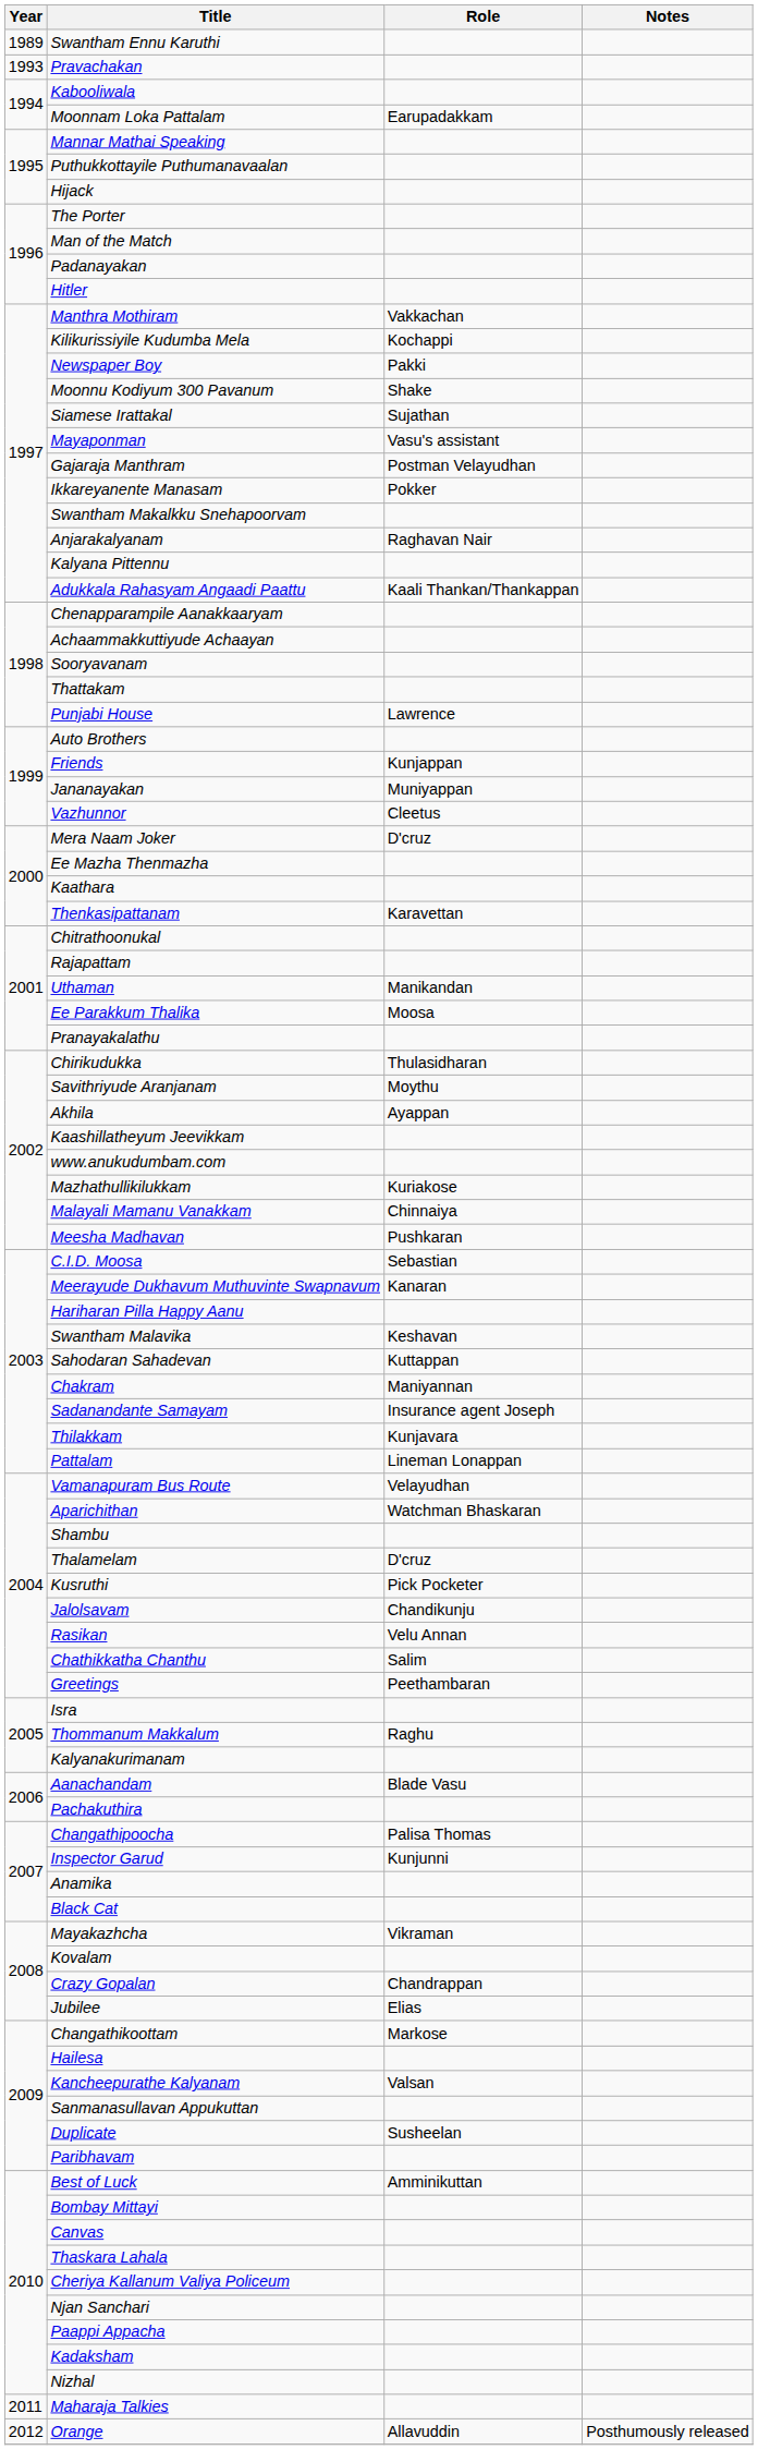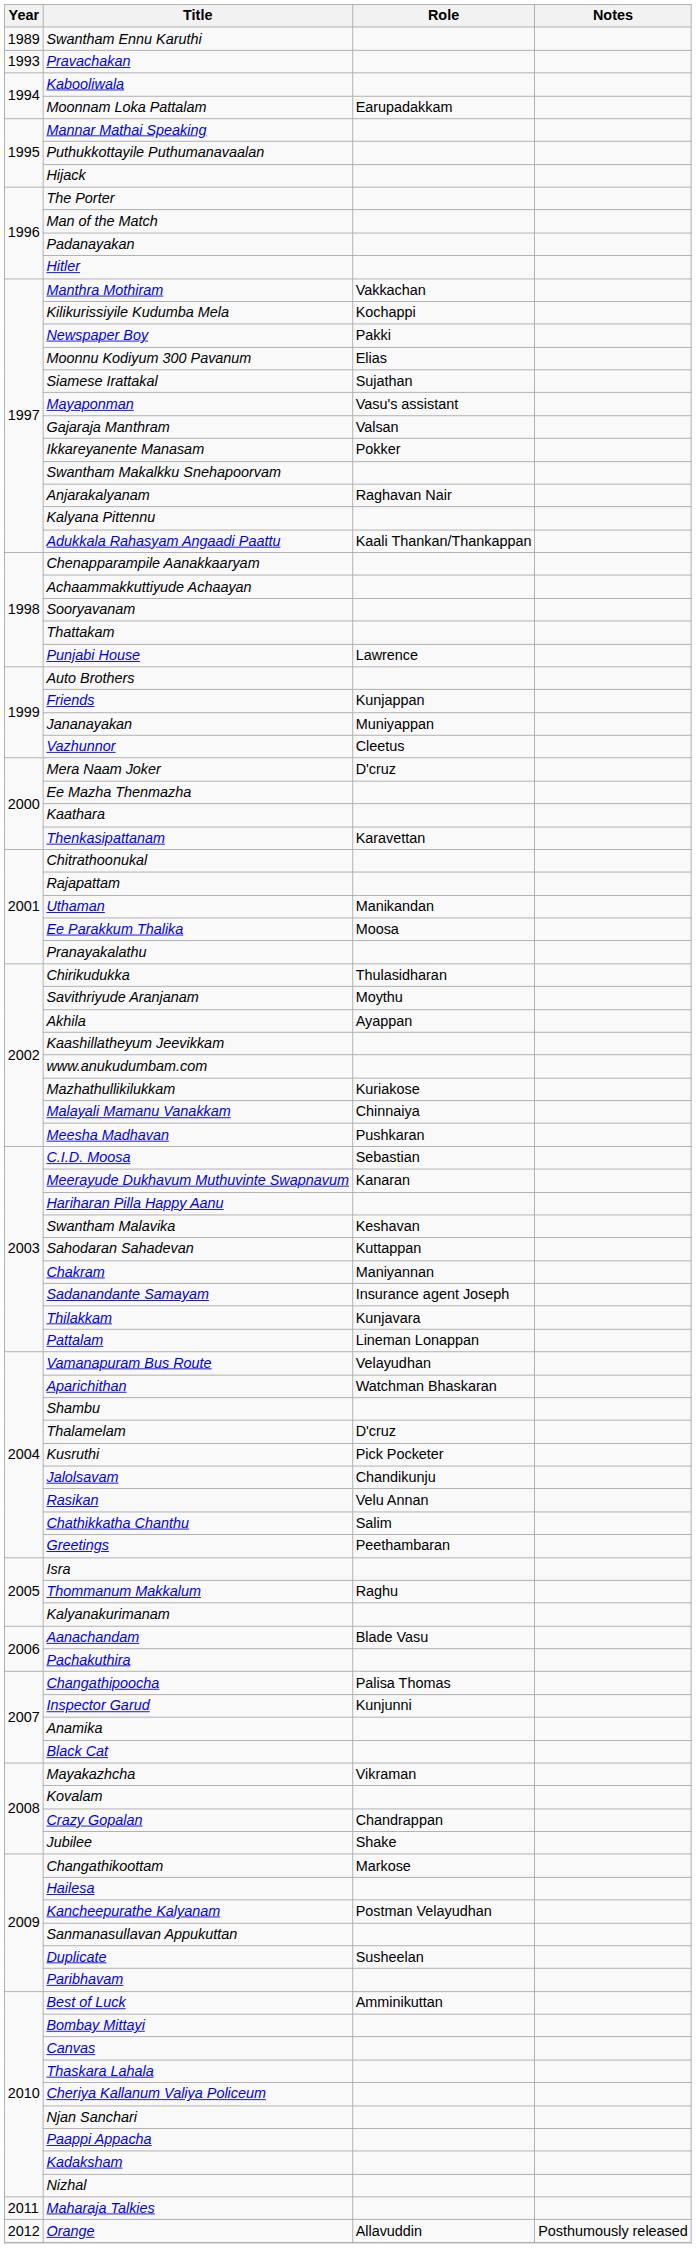 <table class="wikitable sortable">
 <tr>
 <th>Year</th>
 <th>Title</th>
 <th>Role</th>
 <th class="unsortable">Notes</th>
 </tr>
 <tr>
 <td>1989</td>
 <td><em>Swantham Ennu Karuthi</em></td>
 <td></td>
 <td></td>
 </tr>
 <tr>
 <td>1993</td>
 <td><em><a href='#'>Pravachakan</a></em></td>
 <td></td>
 <td></td>
 </tr>
 <tr>
 <td rowspan=2>1994</td>
 <td><em><a href='#'>Kabooliwala</a></em></td>
 <td></td>
 <td></td>
 </tr>
 <tr>
 <td><em>Moonnam Loka Pattalam</em></td>
 <td>Earupadakkam</td>
 <td></td>
 </tr>
 <tr>
 <td rowspan=3>1995</td>
 <td><em><a href='#'>Mannar Mathai Speaking</a></em></td>
 <td></td>
 <td></td>
 </tr>
 <tr>
 <td><em>Puthukkottayile Puthumanavaalan</em></td>
 <td></td>
 <td></td>
 </tr>
 <tr>
 <td><em>Hijack</em></td>
 <td></td>
 <td></td>
 </tr>
 <tr>
 <td rowspan=4>1996</td>
 <td><em>The Porter</em></td>
 <td></td>
 <td></td>
 </tr>
 <tr>
 <td><em>Man of the Match</em></td>
 <td></td>
 <td></td>
 </tr>
 <tr>
 <td><em>Padanayakan</em></td>
 <td></td>
 <td></td>
 </tr>
 <tr>
 <td><em><a href='#'>Hitler</a></em></td>
 <td></td>
 <td></td>
 </tr>
 <tr>
 <td rowspan=12>1997</td>
 <td><em><a href='#'>Manthra Mothiram</a></em></td>
 <td>Vakkachan</td>
 <td></td>
 </tr>
 <tr>
 <td><em>Kilikurissiyile Kudumba Mela</em></td>
 <td>Kochappi</td>
 <td></td>
 </tr>
 <tr>
 <td><em><a href='#'>Newspaper Boy</a></em></td>
 <td>Pakki</td>
 <td></td>
 </tr>
 <tr>
 <td><em>Moonnu Kodiyum 300 Pavanum</em></td>
-<td>Shake</td>
+<td>Elias</td>
 <td></td>
 </tr>
 <tr>
 <td><em>Siamese Irattakal</em></td>
 <td>Sujathan</td>
 <td></td>
 </tr>
 <tr>
 <td><em><a href='#'>Mayaponman</a></em></td>
 <td>Vasu's assistant</td>
 <td></td>
 </tr>
 <tr>
 <td><em>Gajaraja Manthram</em></td>
-<td>Postman Velayudhan</td>
+<td>Valsan</td>
 <td></td>
 </tr>
 <tr>
 <td><em>Ikkareyanente Manasam</em></td>
 <td>Pokker</td>
 <td></td>
 </tr>
 <tr>
 <td><em>Swantham Makalkku Snehapoorvam</em></td>
 <td></td>
 <td></td>
 </tr>
 <tr>
 <td><em>Anjarakalyanam</em></td>
 <td>Raghavan Nair</td>
 <td></td>
 </tr>
 <tr>
 <td><em>Kalyana Pittennu</em></td>
 <td></td>
 <td></td>
 </tr>
 <tr>
 <td><em><a href='#'>Adukkala Rahasyam Angaadi Paattu</a></em></td>
 <td>Kaali Thankan/Thankappan</td>
 <td></td>
 </tr>
 <tr>
 <td rowspan=5>1998</td>
 <td><em>Chenapparampile Aanakkaaryam</em></td>
 <td></td>
 <td></td>
 </tr>
 <tr>
 <td><em>Achaammakkuttiyude Achaayan</em></td>
 <td></td>
 <td></td>
 </tr>
 <tr>
 <td><em>Sooryavanam</em></td>
 <td></td>
 <td></td>
 </tr>
 <tr>
 <td><em>Thattakam</em></td>
 <td></td>
 <td></td>
 </tr>
 <tr>
 <td><em><a href='#'>Punjabi House</a></em></td>
 <td>Lawrence</td>
 <td></td>
 </tr>
 <tr>
 <td rowspan=4>1999</td>
 <td><em>Auto Brothers</em></td>
 <td></td>
 <td></td>
 </tr>
 <tr>
 <td><em><a href='#'>Friends</a></em></td>
 <td>Kunjappan</td>
 <td></td>
 </tr>
 <tr>
 <td><em>Jananayakan</em></td>
 <td>Muniyappan</td>
 <td></td>
 </tr>
 <tr>
 <td><em><a href='#'>Vazhunnor</a></em></td>
 <td>Cleetus</td>
 <td></td>
 </tr>
 <tr>
 <td rowspan=4>2000</td>
 <td><em>Mera Naam Joker</em></td>
 <td>D'cruz</td>
 <td></td>
 </tr>
 <tr>
 <td><em>Ee Mazha Thenmazha</em></td>
 <td></td>
 <td></td>
 </tr>
 <tr>
 <td><em>Kaathara</em></td>
 <td></td>
 <td></td>
 </tr>
 <tr>
 <td><em><a href='#'>Thenkasipattanam</a></em></td>
 <td>Karavettan</td>
 <td></td>
 </tr>
 <tr>
 <td rowspan=5>2001</td>
 <td><em>Chitrathoonukal</em></td>
 <td></td>
 <td></td>
 </tr>
 <tr>
 <td><em>Rajapattam</em></td>
 <td></td>
 <td></td>
 </tr>
 <tr>
 <td><em><a href='#'>Uthaman</a></em></td>
 <td>Manikandan</td>
 <td></td>
 </tr>
 <tr>
 <td><em><a href='#'>Ee Parakkum Thalika</a></em></td>
 <td>Moosa</td>
 <td></td>
 </tr>
 <tr>
 <td><em>Pranayakalathu</em></td>
 <td></td>
 <td></td>
 </tr>
 <tr>
 <td rowspan=8>2002</td>
 <td><em>Chirikudukka</em></td>
 <td>Thulasidharan</td>
 <td></td>
 </tr>
 <tr>
 <td><em>Savithriyude Aranjanam</em></td>
 <td>Moythu</td>
 <td></td>
 </tr>
 <tr>
 <td><em>Akhila</em></td>
 <td>Ayappan</td>
 <td></td>
 </tr>
 <tr>
 <td><em>Kaashillatheyum Jeevikkam</em></td>
 <td></td>
 <td></td>
 </tr>
 <tr>
 <td><em>www.anukudumbam.com</em></td>
 <td></td>
 <td></td>
 </tr>
 <tr>
 <td><em>Mazhathullikilukkam</em></td>
 <td>Kuriakose</td>
 <td></td>
 </tr>
 <tr>
 <td><em><a href='#'>Malayali Mamanu Vanakkam</a></em></td>
 <td>Chinnaiya</td>
 <td></td>
 </tr>
 <tr>
 <td><em><a href='#'>Meesha Madhavan</a></em></td>
 <td>Pushkaran</td>
 <td></td>
 </tr>
 <tr>
 <td rowspan=9>2003</td>
 <td><em><a href='#'>C.I.D. Moosa</a></em></td>
 <td>Sebastian</td>
 <td></td>
 </tr>
 <tr>
 <td><em><a href='#'>Meerayude Dukhavum Muthuvinte Swapnavum</a></em></td>
 <td>Kanaran</td>
 <td></td>
 </tr>
 <tr>
 <td><em><a href='#'>Hariharan Pilla Happy Aanu</a></em></td>
 <td></td>
 <td></td>
 </tr>
 <tr>
 <td><em>Swantham Malavika</em></td>
 <td>Keshavan</td>
 <td></td>
 </tr>
 <tr>
 <td><em>Sahodaran Sahadevan</em></td>
 <td>Kuttappan</td>
 <td></td>
 </tr>
 <tr>
 <td><em><a href='#'>Chakram</a></em></td>
 <td>Maniyannan</td>
 <td></td>
 </tr>
 <tr>
 <td><em><a href='#'>Sadanandante Samayam</a></em></td>
 <td>Insurance agent Joseph</td>
 <td></td>
 </tr>
 <tr>
 <td><em><a href='#'>Thilakkam</a></em></td>
 <td>Kunjavara</td>
 <td></td>
 </tr>
 <tr>
 <td><em><a href='#'>Pattalam</a></em></td>
 <td>Lineman Lonappan</td>
 <td></td>
 </tr>
 <tr>
 <td rowspan=9>2004</td>
 <td><em><a href='#'>Vamanapuram Bus Route</a></em></td>
 <td>Velayudhan</td>
 <td></td>
 </tr>
 <tr>
 <td><em><a href='#'>Aparichithan</a></em></td>
 <td>Watchman Bhaskaran</td>
 <td></td>
 </tr>
 <tr>
 <td><em>Shambu</em></td>
 <td></td>
 <td></td>
 </tr>
 <tr>
 <td><em>Thalamelam</em></td>
 <td>D'cruz</td>
 <td></td>
 </tr>
 <tr>
 <td><em>Kusruthi</em></td>
 <td>Pick Pocketer</td>
 <td></td>
 </tr>
 <tr>
 <td><em><a href='#'>Jalolsavam</a></em></td>
 <td>Chandikunju</td>
 <td></td>
 </tr>
 <tr>
 <td><em><a href='#'>Rasikan</a></em></td>
 <td>Velu Annan</td>
 <td></td>
 </tr>
 <tr>
 <td><em><a href='#'>Chathikkatha Chanthu</a></em></td>
 <td>Salim</td>
 <td></td>
 </tr>
 <tr>
 <td><em><a href='#'>Greetings</a></em></td>
 <td>Peethambaran</td>
 <td></td>
 </tr>
 <tr>
 <td rowspan=3>2005</td>
 <td><em>Isra</em></td>
 <td></td>
 <td></td>
 </tr>
 <tr>
 <td><em><a href='#'>Thommanum Makkalum</a></em></td>
 <td>Raghu</td>
 <td></td>
 </tr>
 <tr>
 <td><em>Kalyanakurimanam</em></td>
 <td></td>
 <td></td>
 </tr>
 <tr>
 <td rowspan=2>2006</td>
 <td><em><a href='#'>Aanachandam</a></em></td>
 <td>Blade Vasu</td>
 <td></td>
 </tr>
 <tr>
 <td><em><a href='#'>Pachakuthira</a></em></td>
 <td></td>
 <td></td>
 </tr>
 <tr>
 <td rowspan=4>2007</td>
 <td><em><a href='#'>Changathipoocha</a></em></td>
 <td>Palisa Thomas</td>
 <td></td>
 </tr>
 <tr>
 <td><em><a href='#'>Inspector Garud</a></em></td>
 <td>Kunjunni</td>
 <td></td>
 </tr>
 <tr>
 <td><em>Anamika</em></td>
 <td></td>
 <td></td>
 </tr>
 <tr>
 <td><em><a href='#'>Black Cat</a></em></td>
 <td></td>
 <td></td>
 </tr>
 <tr>
 <td rowspan=4>2008</td>
 <td><em>Mayakazhcha</em></td>
 <td>Vikraman</td>
 <td></td>
 </tr>
 <tr>
 <td><em>Kovalam</em></td>
 <td></td>
 <td></td>
 </tr>
 <tr>
 <td><em><a href='#'>Crazy Gopalan</a></em></td>
 <td>Chandrappan</td>
 <td></td>
 </tr>
 <tr>
 <td><em>Jubilee</em></td>
-<td>Elias</td>
+<td>Shake</td>
 <td></td>
 </tr>
 <tr>
 <td rowspan=6>2009</td>
 <td><em>Changathikoottam</em></td>
 <td>Markose</td>
 <td></td>
 </tr>
 <tr>
 <td><em><a href='#'>Hailesa</a></em></td>
 <td></td>
 <td></td>
 </tr>
 <tr>
 <td><em><a href='#'>Kancheepurathe Kalyanam</a></em></td>
-<td>Valsan</td>
+<td>Postman Velayudhan</td>
 <td></td>
 </tr>
 <tr>
 <td><em>Sanmanasullavan Appukuttan</em></td>
 <td></td>
 <td></td>
 </tr>
 <tr>
 <td><em><a href='#'>Duplicate</a></em></td>
 <td>Susheelan</td>
 <td></td>
 </tr>
 <tr>
 <td><em><a href='#'>Paribhavam</a></em></td>
 <td></td>
 <td></td>
 </tr>
 <tr>
 <td rowspan=9>2010</td>
 <td><em><a href='#'>Best of Luck</a></em></td>
 <td>Amminikuttan</td>
 <td></td>
 </tr>
 <tr>
 <td><em><a href='#'>Bombay Mittayi</a></em></td>
 <td></td>
 <td></td>
 </tr>
 <tr>
 <td><em><a href='#'>Canvas</a></em></td>
 <td></td>
 <td></td>
 </tr>
 <tr>
 <td><em><a href='#'>Thaskara Lahala</a></em></td>
 <td></td>
 <td></td>
 </tr>
 <tr>
 <td><em><a href='#'>Cheriya Kallanum Valiya Policeum</a></em></td>
 <td></td>
 <td></td>
 </tr>
 <tr>
 <td><em>Njan Sanchari</em></td>
 <td></td>
 <td></td>
 </tr>
 <tr>
 <td><em><a href='#'>Paappi Appacha</a></em></td>
 <td></td>
 <td></td>
 </tr>
 <tr>
 <td><em><a href='#'>Kadaksham</a></em></td>
 <td></td>
 <td></td>
 </tr>
 <tr>
 <td><em>Nizhal</em></td>
 <td></td>
 <td></td>
 </tr>
 <tr>
 <td>2011</td>
 <td><em><a href='#'>Maharaja Talkies</a></em></td>
 <td></td>
 <td></td>
 </tr>
 <tr>
 <td>2012</td>
 <td><em><a href='#'>Orange</a></em></td>
 <td>Allavuddin</td>
 <td>Posthumously released</td>
 </tr>
 <tr>
 </tr>
 </table>
